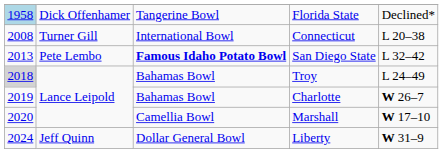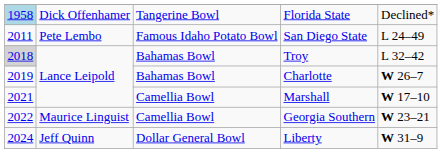 <table class="wikitable">
 <tr>
 </tr>
 <tr>
 <td style="background: lightblue;"><a href='#'>1958</a></td>
 <td><a href='#'>Dick Offenhamer</a></td>
 <td><a href='#'>Tangerine Bowl</a></td>
 <td><a href='#'>Florida State</a></td>
 <td>Declined*</td>
 </tr>
 <tr>
-<td><a href='#'>2008</a></td>
-<td><a href='#'>Turner Gill</a></td>
-<td><a href='#'>International Bowl</a></td>
-<td><a href='#'>Connecticut</a></td>
-<td>L 20–38</td>
-</tr>
-<tr>
-<td><a href='#'>2013</a></td>
+<td><a href='#'>2011</a></td>
 <td><a href='#'>Pete Lembo</a></td>
-<td><strong><a href='#'>Famous Idaho Potato Bowl</a></strong></td>
+<td><a href='#'>Famous Idaho Potato Bowl</a></td>
 <td><a href='#'>San Diego State</a></td>
-<td>L 32–42</td>
+<td>L 24–49</td>
 </tr>
 <tr>
 <td style="background: lightgrey;"><a href='#'>2018</a></td>
 <td rowspan="3"><a href='#'>Lance Leipold</a></td>
 <td><a href='#'>Bahamas Bowl</a></td>
 <td><a href='#'>Troy</a></td>
-<td>L 24–49</td>
+<td>L 32–42</td>
 </tr>
 <tr>
 <td><a href='#'>2019</a></td>
 <td><a href='#'>Bahamas Bowl</a></td>
 <td><a href='#'>Charlotte</a></td>
 <td><strong>W</strong> 26–7</td>
 </tr>
 <tr>
-<td><a href='#'>2020</a></td>
+<td><a href='#'>2021</a></td>
 <td><a href='#'>Camellia Bowl</a></td>
 <td><a href='#'>Marshall</a></td>
 <td><strong>W</strong> 17–10</td>
+</tr>
+<tr>
+<td><a href='#'>2022</a></td>
+<td><a href='#'>Maurice Linguist</a></td>
+<td><a href='#'>Camellia Bowl</a></td>
+<td><a href='#'>Georgia Southern</a></td>
+<td><strong>W</strong> 23–21</td>
 </tr>
 <tr>
 <td><a href='#'>2024</a></td>
 <td><a href='#'>Jeff Quinn</a></td>
 <td><a href='#'>Dollar General Bowl</a></td>
 <td><a href='#'>Liberty</a></td>
 <td><strong>W</strong> 31–9</td>
 </tr>
 </table>
